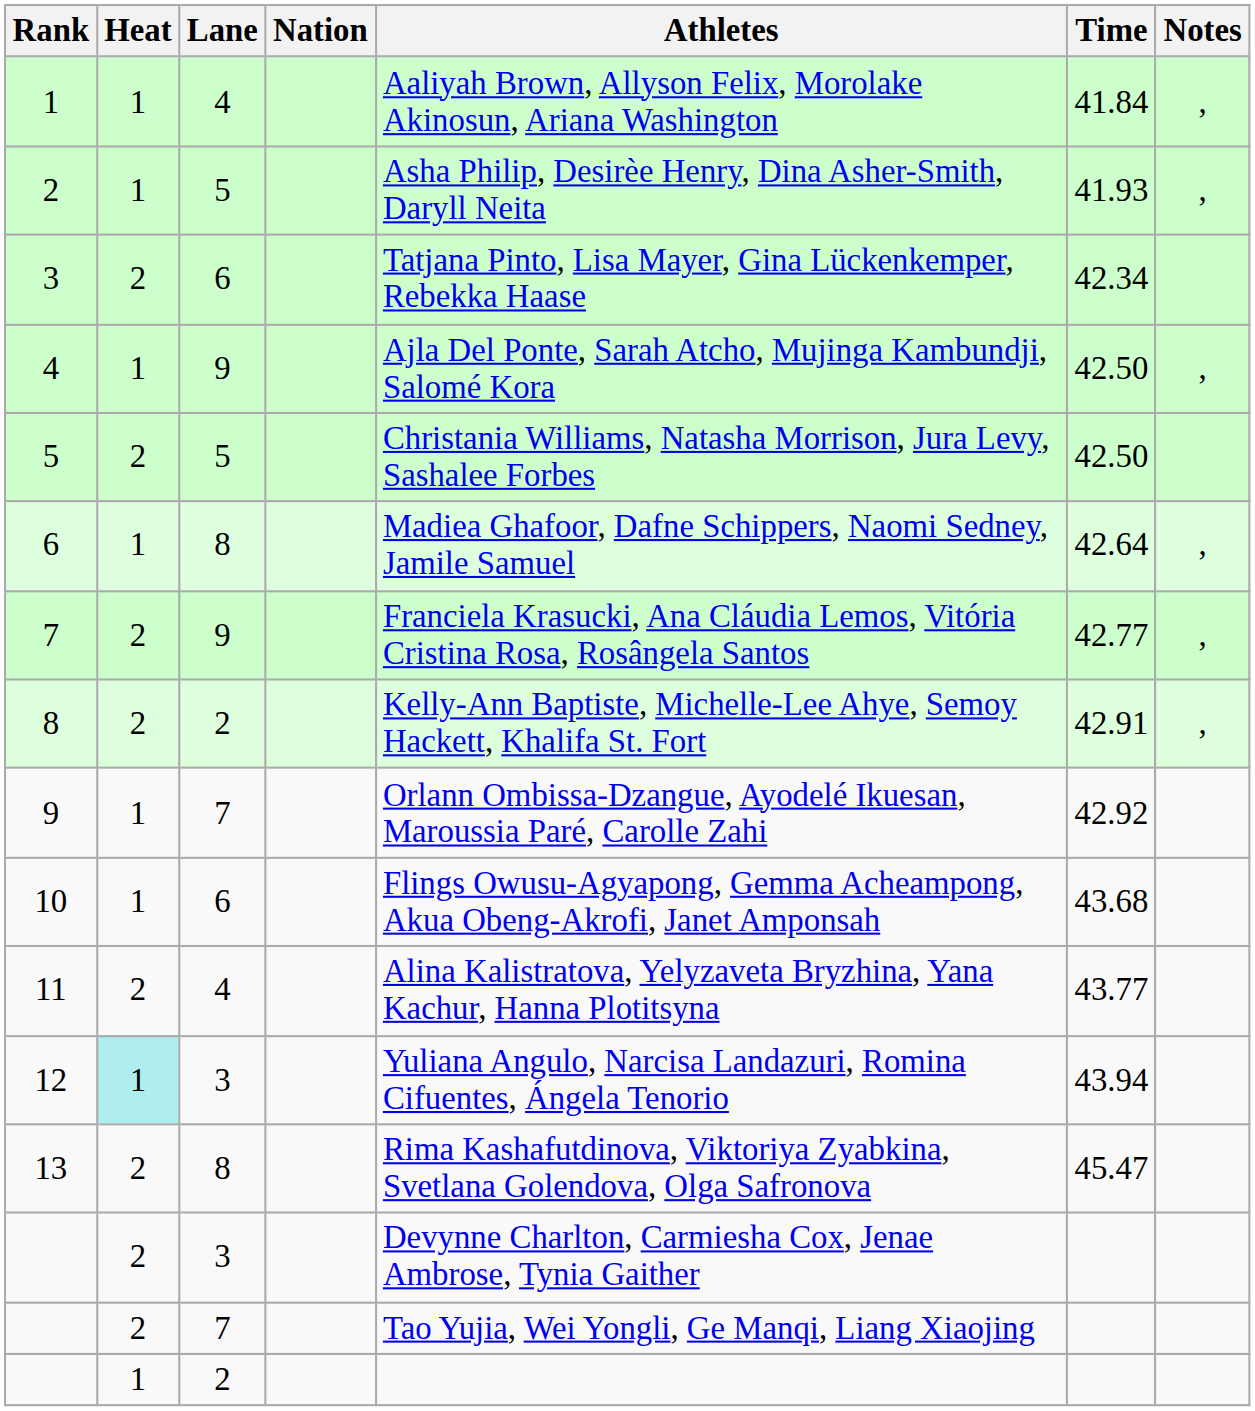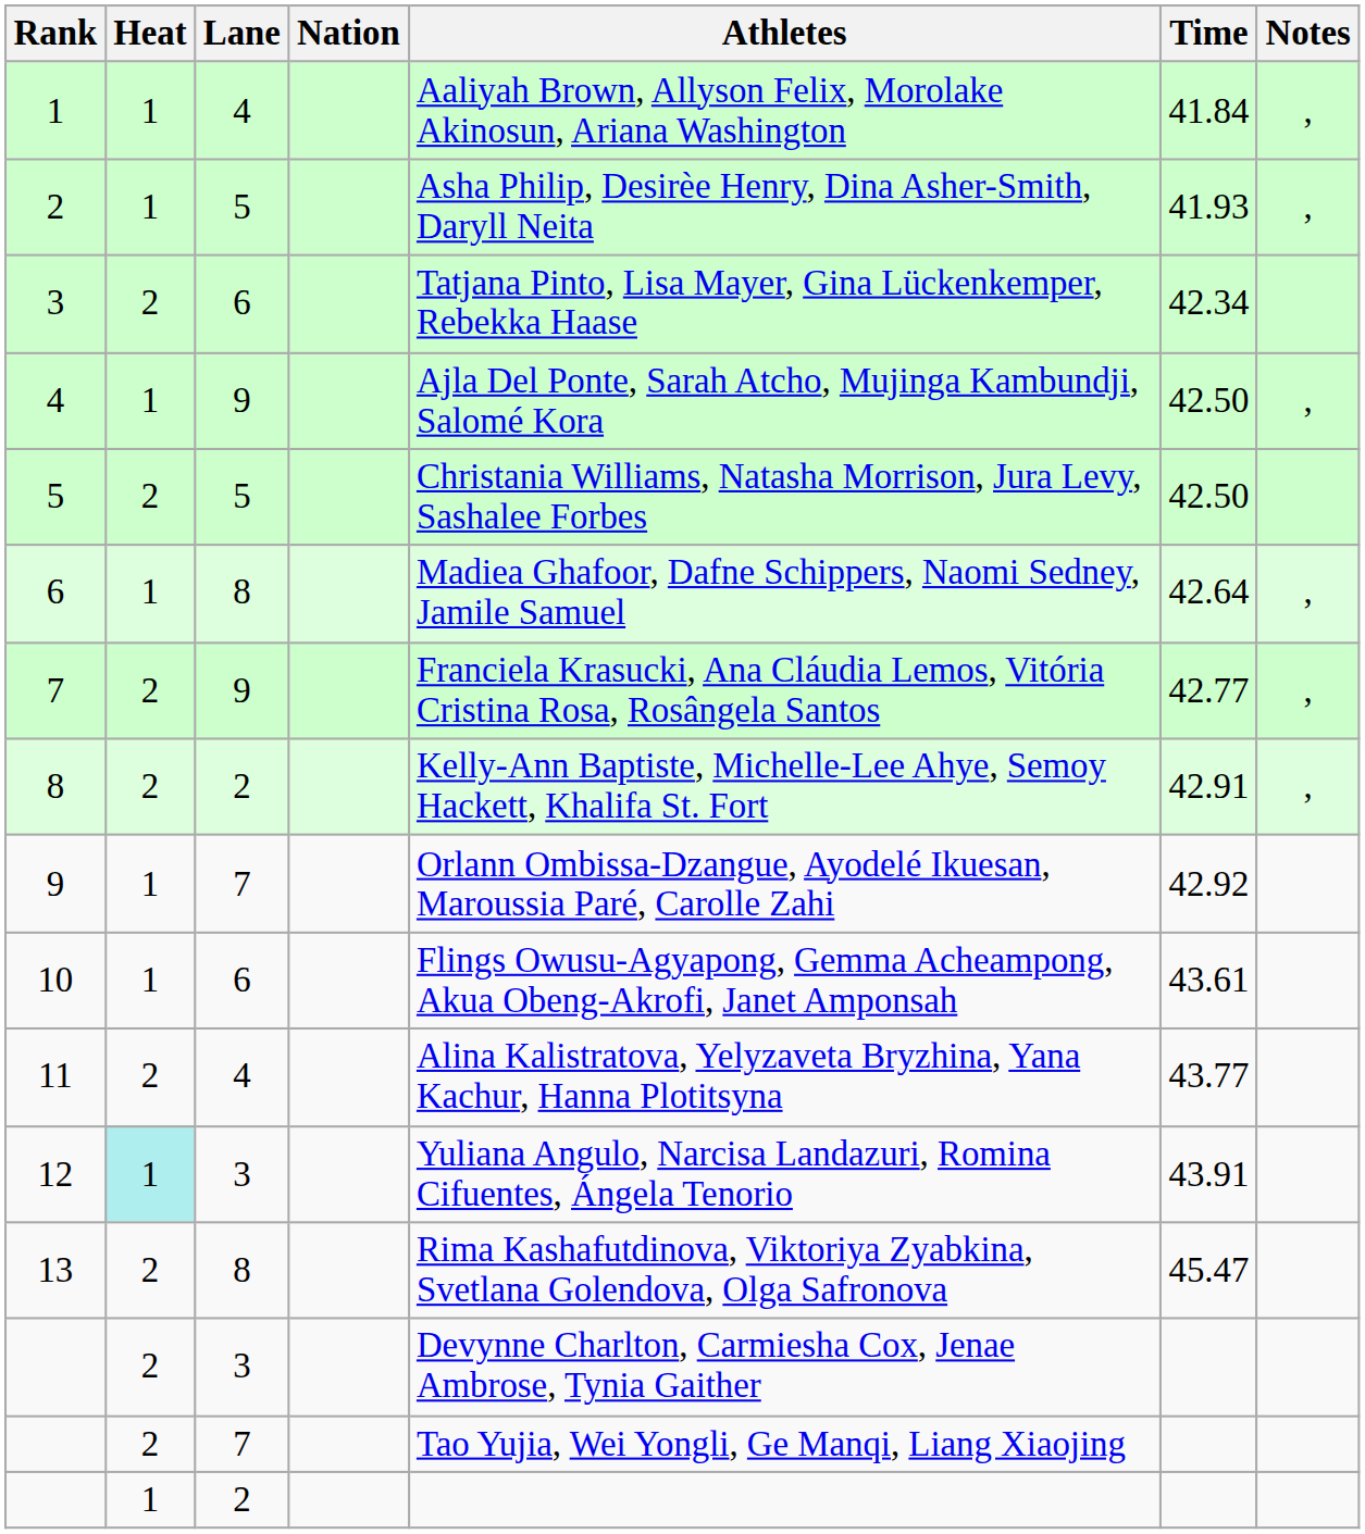 <table class="wikitable sortable" style="text-align:center">
 <tr>
 <th>Rank</th>
 <th>Heat</th>
 <th>Lane</th>
 <th>Nation</th>
 <th>Athletes</th>
 <th>Time</th>
 <th>Notes</th>
 </tr>
 <tr bgcolor=ccffcc>
 <td>1</td>
 <td>1</td>
 <td>4</td>
 <td align=left></td>
 <td align=left><a href='#'>Aaliyah Brown</a>, <a href='#'>Allyson Felix</a>, <a href='#'>Morolake Akinosun</a>, <a href='#'>Ariana Washington</a></td>
 <td>41.84</td>
 <td>, </td>
 </tr>
 <tr bgcolor=ccffcc>
 <td>2</td>
 <td>1</td>
 <td>5</td>
 <td align=left></td>
 <td align=left><a href='#'>Asha Philip</a>, <a href='#'>Desirèe Henry</a>, <a href='#'>Dina Asher-Smith</a>, <a href='#'>Daryll Neita</a></td>
 <td>41.93</td>
 <td>, </td>
 </tr>
 <tr bgcolor=ccffcc>
 <td>3</td>
 <td>2</td>
 <td>6</td>
 <td align=left></td>
 <td align=left><a href='#'>Tatjana Pinto</a>, <a href='#'>Lisa Mayer</a>, <a href='#'>Gina Lückenkemper</a>, <a href='#'>Rebekka Haase</a></td>
 <td>42.34</td>
 <td></td>
 </tr>
 <tr bgcolor=ccffcc>
 <td>4</td>
 <td>1</td>
 <td>9</td>
 <td align=left></td>
 <td align=left><a href='#'>Ajla Del Ponte</a>, <a href='#'>Sarah Atcho</a>, <a href='#'>Mujinga Kambundji</a>, <a href='#'>Salomé Kora</a></td>
 <td>42.50</td>
 <td>, </td>
 </tr>
 <tr bgcolor=ccffcc>
 <td>5</td>
 <td>2</td>
 <td>5</td>
 <td align=left></td>
 <td align=left><a href='#'>Christania Williams</a>, <a href='#'>Natasha Morrison</a>, <a href='#'>Jura Levy</a>, <a href='#'>Sashalee Forbes</a></td>
 <td>42.50</td>
 <td></td>
 </tr>
 <tr bgcolor=ddffdd>
 <td>6</td>
 <td>1</td>
 <td>8</td>
 <td align=left></td>
 <td align=left><a href='#'>Madiea Ghafoor</a>, <a href='#'>Dafne Schippers</a>, <a href='#'>Naomi Sedney</a>, <a href='#'>Jamile Samuel</a></td>
 <td>42.64</td>
 <td>, </td>
 </tr>
 <tr bgcolor=ccffcc>
 <td>7</td>
 <td>2</td>
 <td>9</td>
 <td align=left></td>
 <td align=left><a href='#'>Franciela Krasucki</a>, <a href='#'>Ana Cláudia Lemos</a>, <a href='#'>Vitória Cristina Rosa</a>, <a href='#'>Rosângela Santos</a></td>
 <td>42.77</td>
 <td>, </td>
 </tr>
 <tr bgcolor=ddffdd>
 <td>8</td>
 <td>2</td>
 <td>2</td>
 <td align=left></td>
 <td align=left><a href='#'>Kelly-Ann Baptiste</a>, <a href='#'>Michelle-Lee Ahye</a>, <a href='#'>Semoy Hackett</a>, <a href='#'>Khalifa St. Fort</a></td>
 <td>42.91</td>
 <td>, </td>
 </tr>
 <tr>
 <td>9</td>
 <td>1</td>
 <td>7</td>
 <td align=left></td>
 <td align=left><a href='#'>Orlann Ombissa-Dzangue</a>, <a href='#'>Ayodelé Ikuesan</a>, <a href='#'>Maroussia Paré</a>, <a href='#'>Carolle Zahi</a></td>
 <td>42.92</td>
 <td></td>
 </tr>
 <tr>
 <td>10</td>
 <td>1</td>
 <td>6</td>
 <td align=left></td>
 <td align=left><a href='#'>Flings Owusu-Agyapong</a>, <a href='#'>Gemma Acheampong</a>, <a href='#'>Akua Obeng-Akrofi</a>, <a href='#'>Janet Amponsah</a></td>
-<td>43.68</td>
+<td>43.61</td>
 <td></td>
 </tr>
 <tr>
 <td>11</td>
 <td>2</td>
 <td>4</td>
 <td align=left></td>
 <td align=left><a href='#'>Alina Kalistratova</a>, <a href='#'>Yelyzaveta Bryzhina</a>, <a href='#'>Yana Kachur</a>, <a href='#'>Hanna Plotitsyna</a></td>
 <td>43.77</td>
 <td></td>
 </tr>
 <tr>
 <td>12</td>
 <td style="background: paleturquoise;">1</td>
 <td>3</td>
 <td align=left></td>
 <td align=left><a href='#'>Yuliana Angulo</a>, <a href='#'>Narcisa Landazuri</a>, <a href='#'>Romina Cifuentes</a>, <a href='#'>Ángela Tenorio</a></td>
-<td>43.94</td>
+<td>43.91</td>
 <td></td>
 </tr>
 <tr>
 <td>13</td>
 <td>2</td>
 <td>8</td>
 <td align=left></td>
 <td align=left><a href='#'>Rima Kashafutdinova</a>, <a href='#'>Viktoriya Zyabkina</a>, <a href='#'>Svetlana Golendova</a>, <a href='#'>Olga Safronova</a></td>
 <td>45.47</td>
 <td></td>
 </tr>
 <tr>
 <td></td>
 <td>2</td>
 <td>3</td>
 <td align=left></td>
 <td align=left><a href='#'>Devynne Charlton</a>, <a href='#'>Carmiesha Cox</a>, <a href='#'>Jenae Ambrose</a>, <a href='#'>Tynia Gaither</a></td>
 <td></td>
 <td></td>
 </tr>
 <tr>
 <td></td>
 <td>2</td>
 <td>7</td>
 <td align=left></td>
 <td align=left><a href='#'>Tao Yujia</a>, <a href='#'>Wei Yongli</a>, <a href='#'>Ge Manqi</a>, <a href='#'>Liang Xiaojing</a></td>
 <td></td>
 <td></td>
 </tr>
 <tr>
 <td></td>
 <td>1</td>
 <td>2</td>
 <td align=left></td>
 <td></td>
 <td></td>
 <td></td>
 </tr>
 </table>
